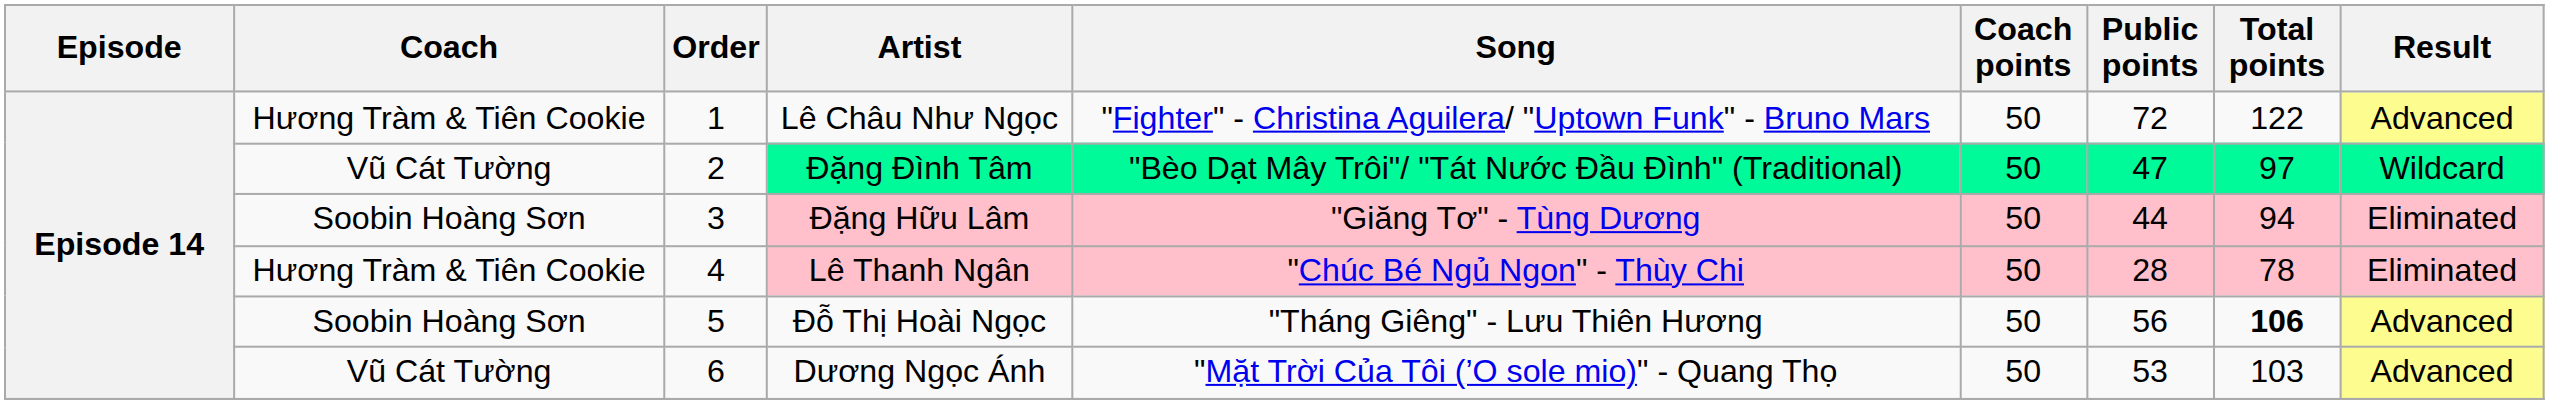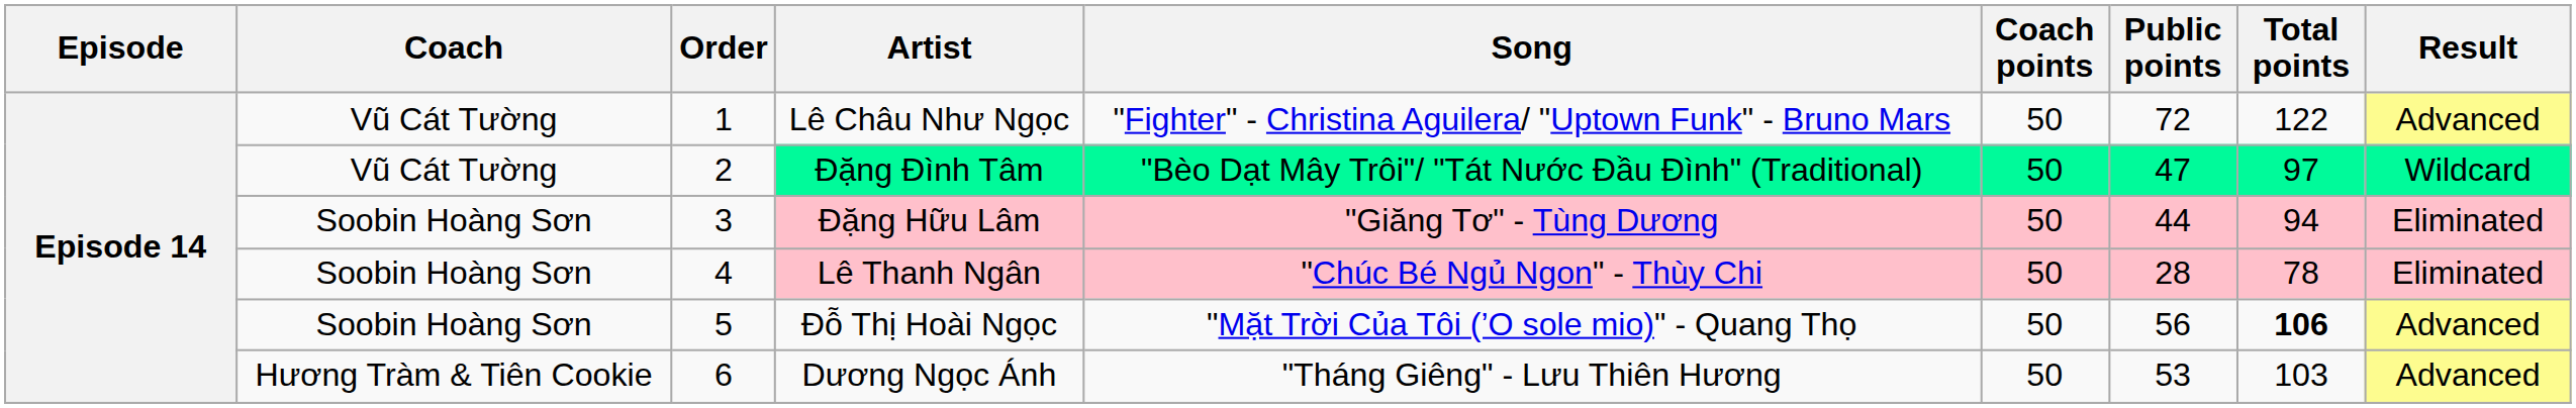 <table class="wikitable" style="text-align:center; width:100%;">
 <tr>
 <th style="width:09%;">Episode</th>
 <th style="width:17%;">Coach</th>
 <th style="width:04%;">Order</th>
 <th style="width:12%;">Artist</th>
 <th style="width:35%;">Song</th>
 <th style="width:05%;">Coach points</th>
 <th style="width:05%;">Public points</th>
 <th style="width:05%;">Total points</th>
 <th style="width:08%;">Result</th>
 </tr>
 <tr>
 <th rowspan="6" scope="row">Episode 14<br><small></small></th>
-<td>Hương Tràm & Tiên Cookie</td>
+<td>Vũ Cát Tường</td>
 <td>1</td>
 <td>Lê Châu Như Ngọc</td>
 <td>"<a href='#'>Fighter</a>" - <a href='#'>Christina Aguilera</a>/ "<a href='#'>Uptown Funk</a>" - <a href='#'>Bruno Mars</a></td>
 <td>50</td>
 <td>72</td>
 <td>122</td>
 <td style="background:#fdfc8f;">Advanced</td>
 </tr>
 <tr>
 <td>Vũ Cát Tường</td>
 <td>2</td>
 <td style="background:#00FA9A;">Đặng Đình Tâm</td>
 <td style="background:#00FA9A;">"Bèo Dạt Mây Trôi"/ "Tát Nước Đầu Đình" (Traditional)</td>
 <td style="background:#00FA9A;">50</td>
 <td style="background:#00FA9A;">47</td>
 <td style="background:#00FA9A;">97</td>
 <td style="background:#00FA9A;">Wildcard</td>
 </tr>
 <tr>
 <td>Soobin Hoàng Sơn</td>
 <td>3</td>
 <td style="background:pink;">Đặng Hữu Lâm</td>
 <td style="background:pink;">"Giăng Tơ" - <a href='#'>Tùng Dương</a></td>
 <td style="background:pink;">50</td>
 <td style="background:pink;">44</td>
 <td style="background:pink;">94</td>
 <td style="background:pink;">Eliminated</td>
 </tr>
 <tr>
-<td>Hương Tràm & Tiên Cookie</td>
+<td>Soobin Hoàng Sơn</td>
 <td>4</td>
 <td style="background:pink;">Lê Thanh Ngân</td>
 <td style="background:pink;">"<a href='#'>Chúc Bé Ngủ Ngon</a>" - <a href='#'>Thùy Chi</a></td>
 <td style="background:pink;">50</td>
 <td style="background:pink;">28</td>
 <td style="background:pink;">78</td>
 <td style="background:pink;">Eliminated</td>
 </tr>
 <tr>
 <td>Soobin Hoàng Sơn</td>
 <td>5</td>
 <td>Đỗ Thị Hoài Ngọc</td>
-<td>"Tháng Giêng" - Lưu Thiên Hương</td>
+<td>"<a href='#'>Mặt Trời Của Tôi (’O sole mio)</a>" - Quang Thọ</td>
 <td>50</td>
 <td>56</td>
 <td><strong>106</strong></td>
 <td style="background:#fdfc8f;">Advanced</td>
 </tr>
 <tr>
-<td>Vũ Cát Tường</td>
+<td>Hương Tràm & Tiên Cookie</td>
 <td>6</td>
 <td>Dương Ngọc Ánh</td>
-<td>"<a href='#'>Mặt Trời Của Tôi (’O sole mio)</a>" - Quang Thọ</td>
+<td>"Tháng Giêng" - Lưu Thiên Hương</td>
 <td>50</td>
 <td>53</td>
 <td>103</td>
 <td style="background:#fdfc8f;">Advanced</td>
 </tr>
 <tr>
 </tr>
 </table>
